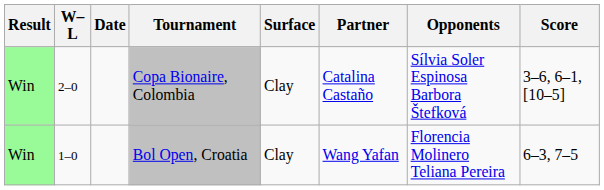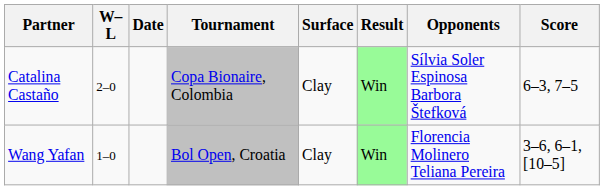 <table class=wikitable>
 <tr>
-<th>Result</th>
+<th>Partner</th>
 <th class="unsortable">W–L</th>
 <th>Date</th>
 <th>Tournament</th>
 <th>Surface</th>
-<th>Partner</th>
+<th>Result</th>
 <th>Opponents</th>
 <th class="unsortable">Score</th>
 </tr>
 <tr>
-<td bgcolor=98FB98>Win</td>
+<td> <a href='#'>Catalina Castaño</a></td>
 <td><small>2–0</small></td>
 <td><a href='#'></a></td>
 <td bgcolor=silver><a href='#'>Copa Bionaire</a>, Colombia</td>
 <td>Clay</td>
-<td> <a href='#'>Catalina Castaño</a></td>
+<td bgcolor=98FB98>Win</td>
 <td> <a href='#'>Sílvia Soler Espinosa</a> <br>  <a href='#'>Barbora Štefková</a></td>
-<td>3–6, 6–1, [10–5]</td>
+<td>6–3, 7–5</td>
 </tr>
 <tr>
-<td style="background:#98fb98;">Win</td>
+<td> <a href='#'>Wang Yafan</a></td>
 <td><small>1–0</small></td>
 <td><a href='#'></a></td>
 <td bgcolor=silver><a href='#'>Bol Open</a>, Croatia</td>
 <td>Clay</td>
-<td> <a href='#'>Wang Yafan</a></td>
+<td style="background:#98fb98;">Win</td>
 <td> <a href='#'>Florencia Molinero</a> <br>  <a href='#'>Teliana Pereira</a></td>
-<td>6–3, 7–5</td>
+<td>3–6, 6–1, [10–5]</td>
 </tr>
 </table>
